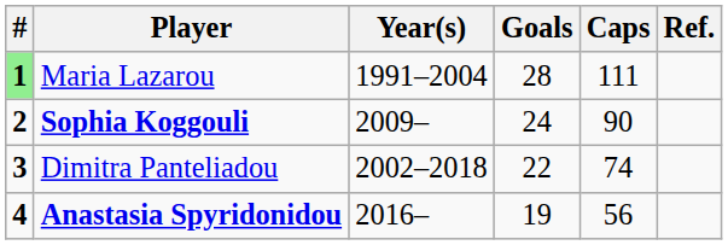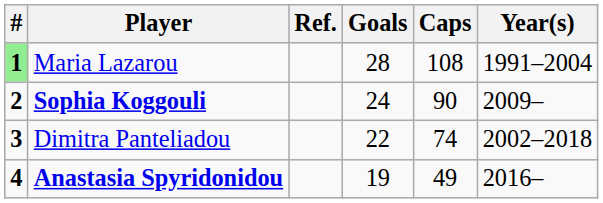 <table class="wikitable sortable">
 <tr>
 <th width =>#</th>
 <th width =>Player</th>
-<th width =>Year(s)</th>
+<th width =>Ref.</th>
 <th width =>Goals</th>
 <th width =>Caps</th>
-<th width =>Ref.</th>
+<th width =>Year(s)</th>
 </tr>
 <tr>
 <td style="background: lightgreen; text-align:center"><strong>1</strong></td>
 <td><a href='#'>Maria Lazarou</a></td>
+<td></td>
+<td style="text-align:center">28</td>
+<td style="text-align:center">108</td>
 <td>1991–2004</td>
-<td style="text-align:center">28</td>
-<td style="text-align:center">111</td>
-<td></td>
 </tr>
 <tr>
 <td style="text-align:center"><strong>2</strong></td>
 <td><strong><a href='#'>Sophia Koggouli</a></strong></td>
-<td>2009–</td>
+<td></td>
 <td style="text-align:center">24</td>
 <td style="text-align:center">90</td>
-<td></td>
+<td>2009–</td>
 </tr>
 <tr>
 <td style="text-align:center"><strong>3</strong></td>
 <td><a href='#'>Dimitra Panteliadou</a></td>
-<td>2002–2018</td>
+<td></td>
 <td style="text-align:center">22</td>
 <td style="text-align:center">74</td>
-<td></td>
+<td>2002–2018</td>
 </tr>
 <tr>
 <td style="text-align:center"><strong>4</strong></td>
 <td><strong><a href='#'>Anastasia Spyridonidou</a></strong></td>
+<td></td>
+<td style="text-align:center">19</td>
+<td style="text-align:center">49</td>
 <td>2016–</td>
-<td style="text-align:center">19</td>
-<td style="text-align:center">56</td>
-<td></td>
 </tr>
 </table>
